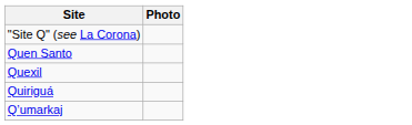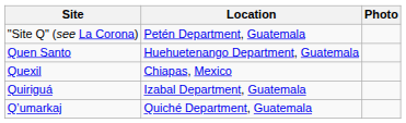 <table class="wikitable sortable" align="left" style="margin: 1em auto 1em auto">
 <tr>
 <th>Site</th>
+<th>Location</th>
 <th>Photo</th>
 </tr>
 <tr>
 <td>"Site Q" (<em>see</em> <a href='#'>La Corona</a>)</td>
+<td><a href='#'>Petén Department</a>, <a href='#'>Guatemala</a></td>
 <td></td>
 </tr>
 <tr>
 <td><a href='#'>Quen Santo</a></td>
+<td><a href='#'>Huehuetenango Department</a>, <a href='#'>Guatemala</a></td>
 <td></td>
 </tr>
 <tr>
 <td><a href='#'>Quexil</a></td>
+<td><a href='#'>Chiapas</a>, <a href='#'>Mexico</a></td>
 <td></td>
 </tr>
 <tr>
 <td><a href='#'>Quiriguá</a></td>
+<td><a href='#'>Izabal Department</a>, <a href='#'>Guatemala</a></td>
 <td></td>
 </tr>
 <tr>
 <td><a href='#'>Qʼumarkaj</a></td>
+<td><a href='#'>Quiché Department</a>, <a href='#'>Guatemala</a></td>
 <td></td>
 </tr>
 </table>
